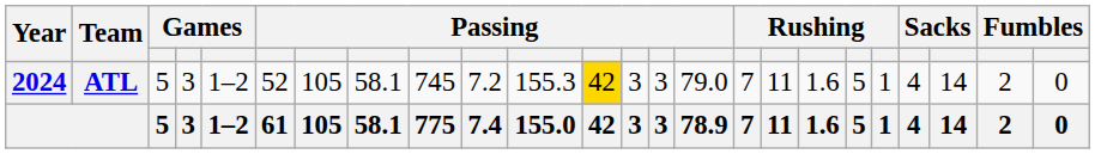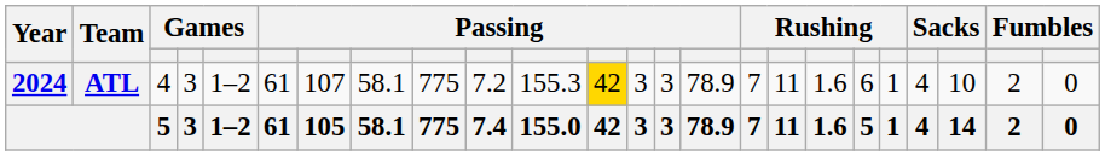 <table class="wikitable" style="text-align:center;">
 <tr>
 <th rowspan="2">Year</th>
 <th rowspan="2">Team</th>
 <th colspan="3">Games</th>
 <th colspan="10">Passing</th>
 <th colspan="5">Rushing</th>
 <th colspan="2">Sacks</th>
 <th colspan="2">Fumbles</th>
 </tr>
 <tr>
 <th></th>
 <th></th>
 <th></th>
 <th></th>
 <th></th>
 <th></th>
 <th></th>
 <th></th>
 <th></th>
 <th></th>
 <th></th>
 <th></th>
 <th></th>
 <th></th>
 <th></th>
 <th></th>
 <th></th>
 <th></th>
 <th></th>
 <th></th>
 <th></th>
 <th></th>
 </tr>
 <tr>
 <th><a href='#'>2024</a></th>
 <th><a href='#'>ATL</a></th>
-<td>5</td>
+<td>4</td>
 <td>3</td>
 <td>1–2</td>
-<td>52</td>
-<td>105</td>
+<td>61</td>
+<td>107</td>
 <td>58.1</td>
-<td>745</td>
+<td>775</td>
 <td>7.2</td>
 <td>155.3</td>
 <td style="background: gold;">42</td>
 <td>3</td>
 <td>3</td>
-<td>79.0</td>
+<td>78.9</td>
 <td>7</td>
 <td>11</td>
 <td>1.6</td>
-<td>5</td>
+<td>6</td>
 <td>1</td>
 <td>4</td>
-<td>14</td>
+<td>10</td>
 <td>2</td>
 <td>0</td>
 </tr>
 <tr>
 <th colspan="2"></th>
 <th>5</th>
 <th>3</th>
 <th>1–2</th>
 <th>61</th>
 <th>105</th>
 <th>58.1</th>
 <th>775</th>
 <th>7.4</th>
 <th>155.0</th>
 <th>42</th>
 <th>3</th>
 <th>3</th>
 <th>78.9</th>
 <th>7</th>
 <th>11</th>
 <th>1.6</th>
 <th>5</th>
 <th>1</th>
 <th>4</th>
 <th>14</th>
 <th>2</th>
 <th>0</th>
 </tr>
 </table>
